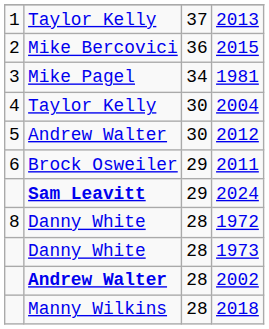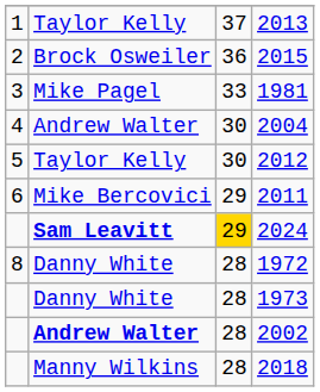 <table class="wikitable">
 <tr>
 </tr>
 <tr>
 <td>1</td>
 <td><a href='#'>Taylor Kelly</a></td>
 <td><abbr>37</abbr></td>
 <td><a href='#'>2013</a></td>
 </tr>
 <tr>
 <td>2</td>
-<td><a href='#'>Mike Bercovici</a></td>
+<td><a href='#'>Brock Osweiler</a></td>
 <td><abbr>36</abbr></td>
 <td><a href='#'>2015</a></td>
 </tr>
 <tr>
 <td>3</td>
 <td><a href='#'>Mike Pagel</a></td>
-<td><abbr>34</abbr></td>
+<td><abbr>33</abbr></td>
 <td><a href='#'>1981</a></td>
 </tr>
 <tr>
 <td>4</td>
-<td><a href='#'>Taylor Kelly</a></td>
+<td><a href='#'>Andrew Walter</a></td>
 <td><abbr>30</abbr></td>
 <td><a href='#'>2004</a></td>
 </tr>
 <tr>
 <td>5</td>
-<td><a href='#'>Andrew Walter</a></td>
+<td><a href='#'>Taylor Kelly</a></td>
 <td><abbr>30</abbr></td>
 <td><a href='#'>2012</a></td>
 </tr>
 <tr>
 <td>6</td>
-<td><a href='#'>Brock Osweiler</a></td>
+<td><a href='#'>Mike Bercovici</a></td>
 <td><abbr>29</abbr></td>
 <td><a href='#'>2011</a></td>
 </tr>
 <tr>
 <td></td>
 <td><strong><a href='#'>Sam Leavitt</a></strong></td>
-<td><abbr>29</abbr></td>
+<td style="background: gold;"><abbr>29</abbr></td>
 <td><a href='#'>2024</a></td>
 </tr>
 <tr>
 <td>8</td>
 <td><a href='#'>Danny White</a></td>
 <td><abbr>28</abbr></td>
 <td><a href='#'>1972</a></td>
 </tr>
 <tr>
 <td></td>
 <td><a href='#'>Danny White</a></td>
 <td><abbr>28</abbr></td>
 <td><a href='#'>1973</a></td>
 </tr>
 <tr>
 <td></td>
 <td><strong><a href='#'>Andrew Walter</a></strong></td>
 <td><abbr>28</abbr></td>
 <td><a href='#'>2002</a></td>
 </tr>
 <tr>
 <td></td>
 <td><a href='#'>Manny Wilkins</a></td>
 <td><abbr>28</abbr></td>
 <td><a href='#'>2018</a></td>
 </tr>
 </table>
